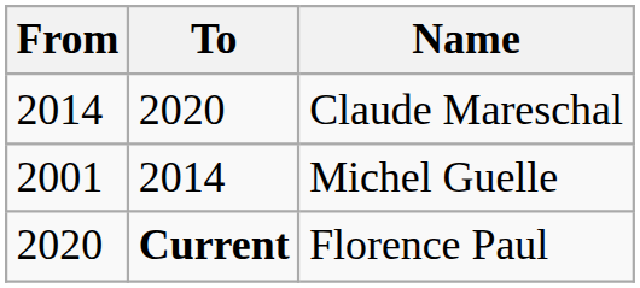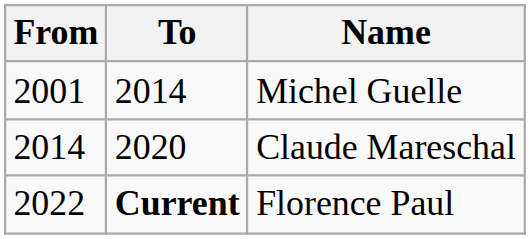 <table class="wikitable">
 <tr>
 <th>From</th>
 <th>To</th>
 <th>Name</th>
 </tr>
 <tr>
+<td>2001</td>
+<td>2014</td>
+<td>Michel Guelle</td>
+</tr>
+<tr>
 <td>2014</td>
 <td>2020</td>
 <td>Claude Mareschal</td>
 </tr>
 <tr>
-<td>2001</td>
-<td>2014</td>
-<td>Michel Guelle</td>
-</tr>
-<tr>
-<td>2020</td>
+<td>2022</td>
 <td><strong>Current</strong></td>
 <td>Florence Paul</td>
 </tr>
 </table>
